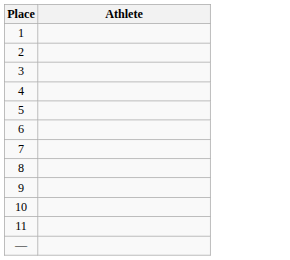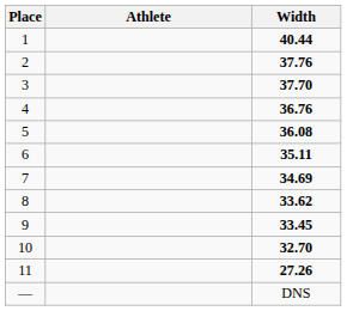 <table class=wikitable style="text-align:center">
 <tr>
 <th width=20>Place</th>
 <th width=220>Athlete</th>
+<th width=90>Width</th>
 </tr>
 <tr>
 <td>1</td>
 <td align=left></td>
+<td><strong>40.44</strong></td>
 </tr>
 <tr>
 <td>2</td>
 <td align=left></td>
+<td><strong>37.76</strong></td>
 </tr>
 <tr>
 <td>3</td>
 <td align=left></td>
+<td><strong>37.70</strong></td>
 </tr>
 <tr>
 <td>4</td>
 <td align=left></td>
+<td><strong>36.76</strong></td>
 </tr>
 <tr>
 <td>5</td>
 <td align=left></td>
+<td><strong>36.08</strong></td>
 </tr>
 <tr>
 <td>6</td>
 <td align=left></td>
+<td><strong>35.11</strong></td>
 </tr>
 <tr>
 <td>7</td>
 <td align=left></td>
+<td><strong>34.69</strong></td>
 </tr>
 <tr>
 <td>8</td>
 <td align=left></td>
+<td><strong>33.62</strong></td>
 </tr>
 <tr>
 <td>9</td>
 <td align=left></td>
+<td><strong>33.45</strong></td>
 </tr>
 <tr>
 <td>10</td>
 <td align=left></td>
+<td><strong>32.70</strong></td>
 </tr>
 <tr>
 <td>11</td>
 <td align=left></td>
+<td><strong>27.26</strong></td>
 </tr>
 <tr>
 <td>—</td>
 <td align=left></td>
+<td>DNS</td>
 </tr>
 </table>
